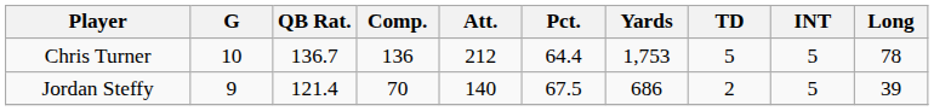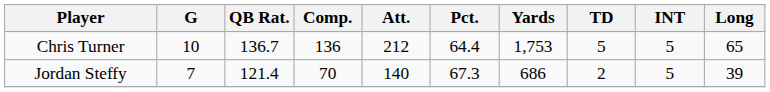 <table class="wikitable">
 <tr>
 <th bgcolor="#DDDDFF" width="20%">Player</th>
 <th bgcolor="#DDDDFF" width="9%">G</th>
 <th bgcolor="#DDDDFF" width="9%">QB Rat.</th>
 <th bgcolor="#DDDDFF" width="9%">Comp.</th>
 <th bgcolor="#DDDDFF" width="9%">Att.</th>
 <th bgcolor="#DDDDFF" width="9%">Pct.</th>
 <th bgcolor="#DDDDFF" width="9%">Yards</th>
 <th bgcolor="#DDDDFF" width="9%">TD</th>
 <th bgcolor="#DDDDFF" width="9%">INT</th>
 <th bgcolor="#DDDDFF" width="9%">Long</th>
 </tr>
 <tr align="center">
 <td>Chris Turner</td>
 <td>10</td>
 <td>136.7</td>
 <td>136</td>
 <td>212</td>
 <td>64.4</td>
 <td>1,753</td>
 <td>5</td>
 <td>5</td>
-<td>78</td>
+<td>65</td>
 </tr>
 <tr align="center">
 <td>Jordan Steffy</td>
-<td>9</td>
+<td>7</td>
 <td>121.4</td>
 <td>70</td>
 <td>140</td>
-<td>67.5</td>
+<td>67.3</td>
 <td>686</td>
 <td>2</td>
 <td>5</td>
 <td>39</td>
 </tr>
 <tr>
 </tr>
 </table>
